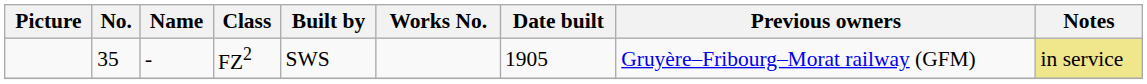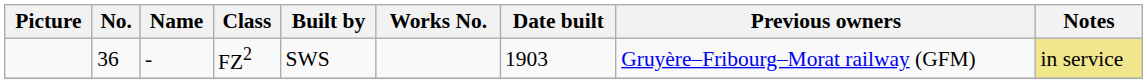 <table class="wikitable" width="850">
 <tr>
 <th>Picture</th>
 <th>No.</th>
 <th>Name</th>
 <th>Class</th>
 <th>Built by</th>
 <th>Works No.</th>
 <th>Date built</th>
 <th>Previous owners</th>
 <th>Notes</th>
 </tr>
 <tr>
 <td></td>
-<td>35</td>
+<td>36</td>
 <td>-</td>
 <td>FZ<sup>2</sup></td>
 <td>SWS</td>
 <td></td>
-<td>1905</td>
+<td>1903</td>
 <td><a href='#'>Gruyère–Fribourg–Morat railway</a> (GFM)</td>
 <td style="background: khaki;">in service</td>
 </tr>
 <tr>
 </tr>
 </table>
